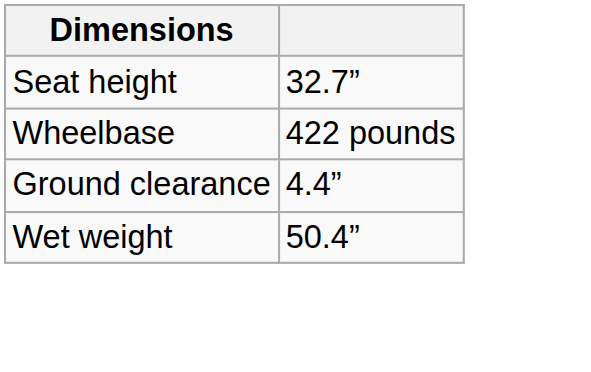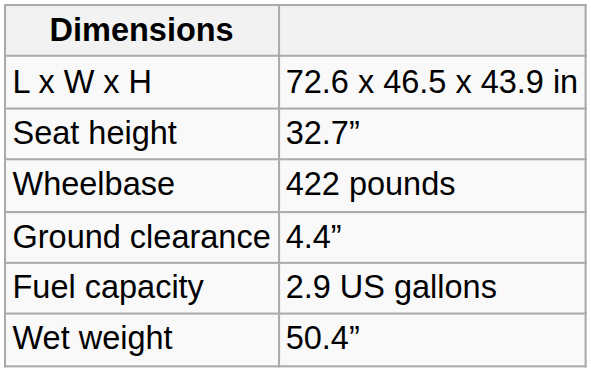 <table class="wikitable">
 <tr>
 <th>Dimensions</th>
 <th></th>
+</tr>
+<tr>
+<td>L x W x H</td>
+<td>72.6 x 46.5 x 43.9 in</td>
 </tr>
 <tr>
 <td>Seat height</td>
 <td>32.7”</td>
 </tr>
 <tr>
 <td>Wheelbase</td>
 <td>422 pounds</td>
 </tr>
 <tr>
 <td>Ground clearance</td>
 <td>4.4”</td>
 </tr>
 <tr>
+<td>Fuel capacity</td>
+<td>2.9 US gallons</td>
+</tr>
+<tr>
 <td>Wet weight</td>
 <td>50.4”</td>
 </tr>
 </table>
